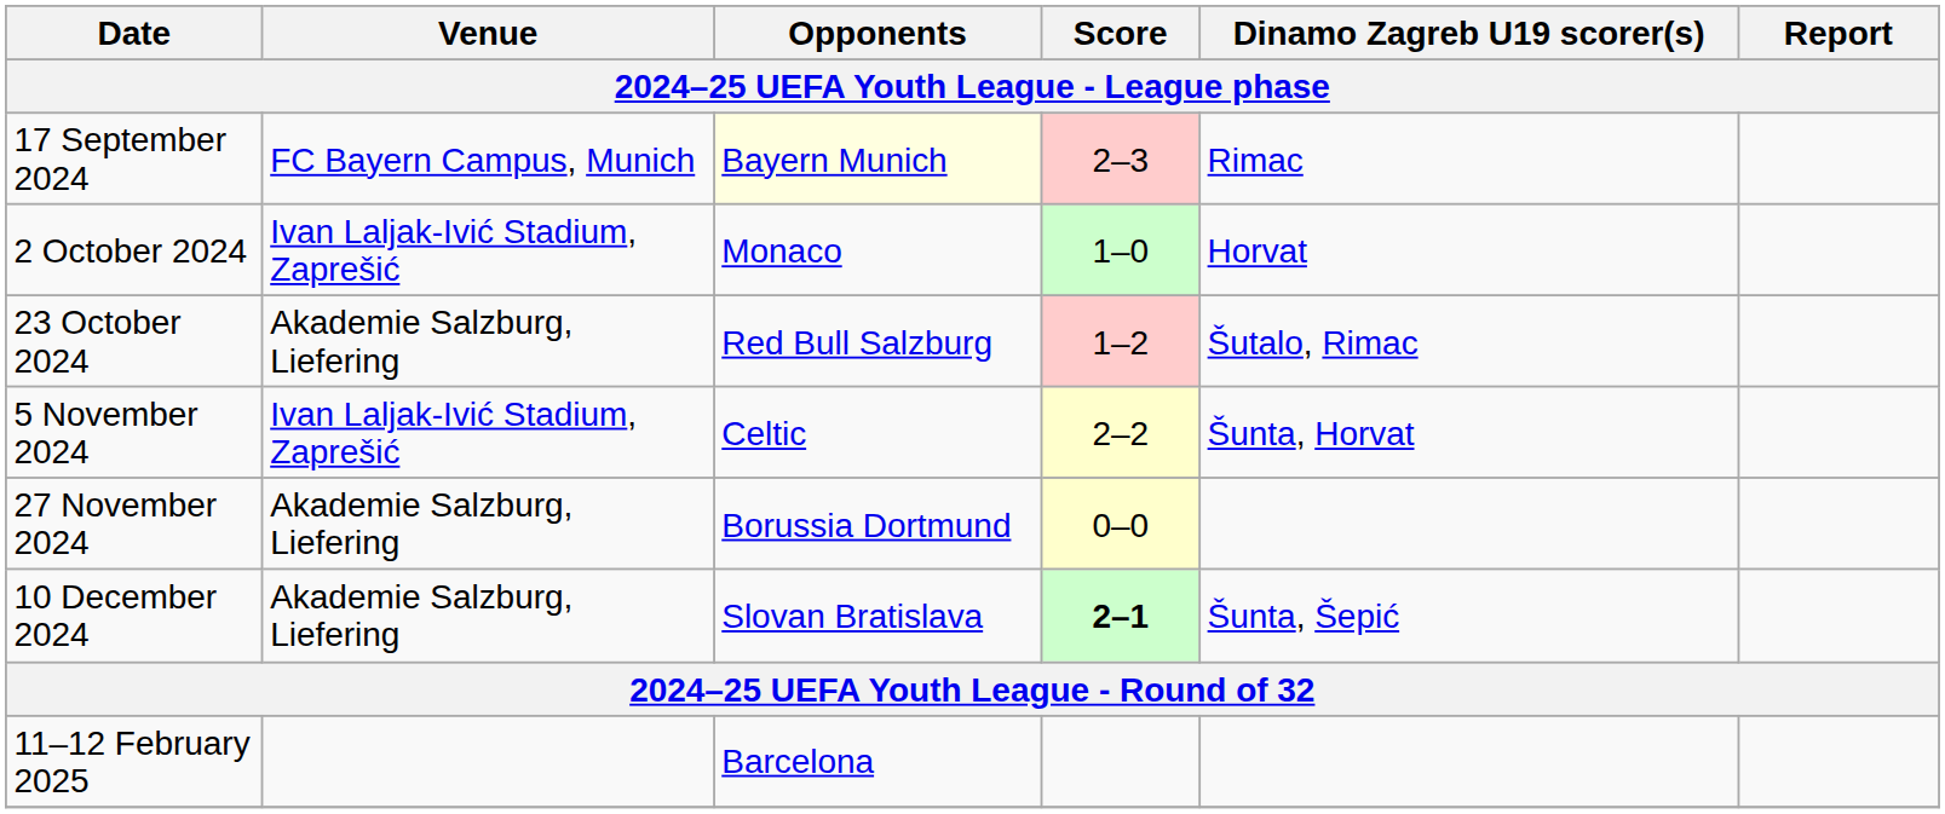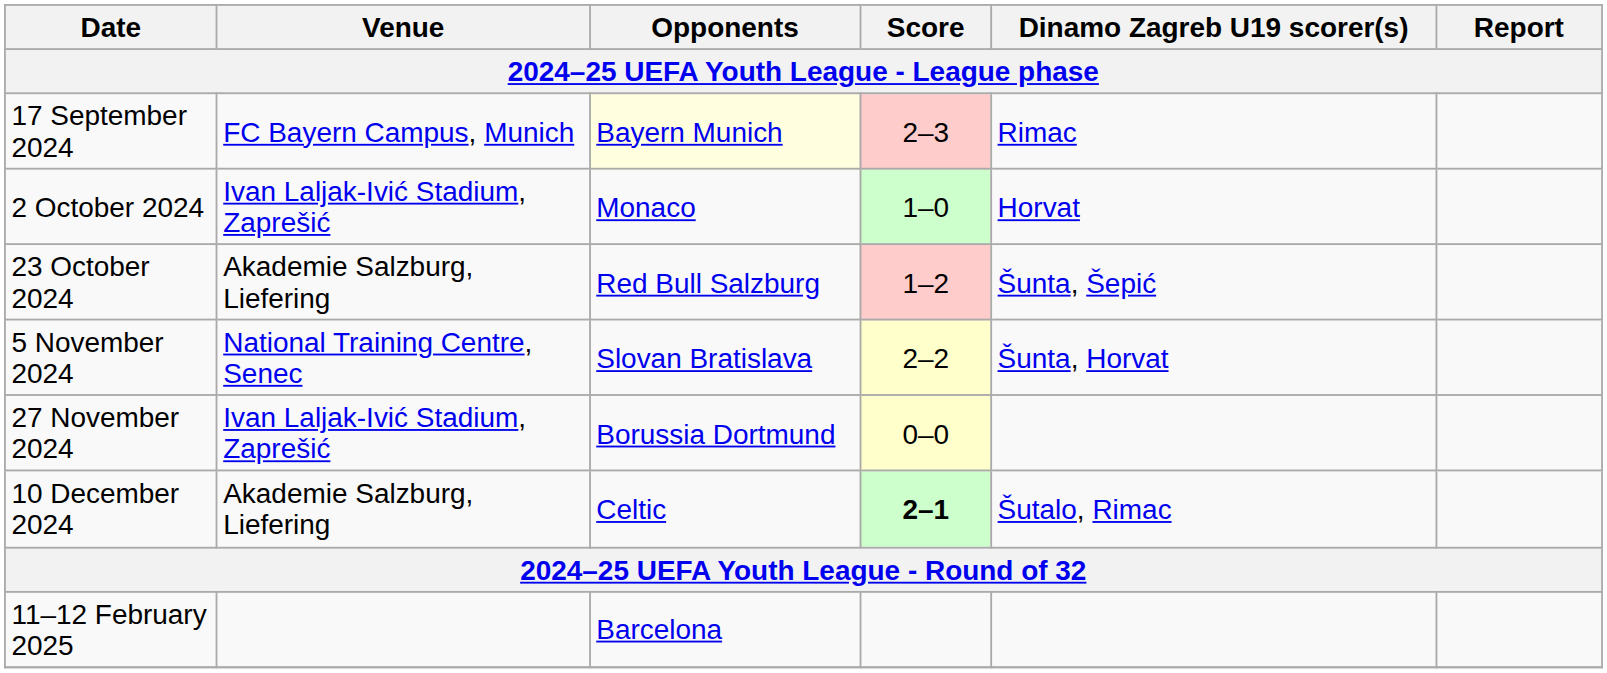 <table class="wikitable" style="font-size:95%;">
 <tr>
 <th width=125>Date</th>
 <th width=260>Venue</th>
 <th width=170>Opponents</th>
 <th width= 75>Score</th>
 <th width=320>Dinamo Zagreb U19 scorer(s)</th>
 <th width=100>Report</th>
 </tr>
 <tr>
 <th colspan=7><a href='#'>2024–25 UEFA Youth League - League phase</a></th>
 </tr>
 <tr>
 <td>17 September 2024</td>
 <td><a href='#'>FC Bayern Campus</a>, <a href='#'>Munich</a></td>
 <td style="background: lightyellow;"> <a href='#'>Bayern Munich</a></td>
 <td align="center" bgcolor="#FFCCCC">2–3</td>
 <td><a href='#'>Rimac</a></td>
 <td></td>
 </tr>
 <tr>
 <td>2 October 2024</td>
 <td><a href='#'>Ivan Laljak-Ivić Stadium</a>, <a href='#'>Zaprešić</a></td>
 <td> <a href='#'>Monaco</a></td>
 <td align=center bgcolor=#CCFFCC>1–0</td>
 <td><a href='#'>Horvat</a></td>
 <td></td>
 </tr>
 <tr>
 <td>23 October 2024</td>
 <td>Akademie Salzburg, Liefering</td>
 <td> <a href='#'>Red Bull Salzburg</a></td>
 <td align="center" bgcolor="#FFCCCC">1–2</td>
-<td><a href='#'>Šutalo</a>, <a href='#'>Rimac</a></td>
+<td><a href='#'>Šunta</a>, <a href='#'>Šepić</a></td>
 <td></td>
 </tr>
 <tr>
 <td>5 November 2024</td>
-<td><a href='#'>Ivan Laljak-Ivić Stadium</a>, <a href='#'>Zaprešić</a></td>
-<td> <a href='#'>Celtic</a></td>
+<td><a href='#'>National Training Centre</a>, <a href='#'>Senec</a></td>
+<td> <a href='#'>Slovan Bratislava</a></td>
 <td align=center bgcolor=#FFFFCC>2–2</td>
 <td><a href='#'>Šunta</a>, <a href='#'>Horvat</a></td>
 <td></td>
 </tr>
 <tr>
 <td>27 November 2024</td>
-<td>Akademie Salzburg, Liefering</td>
+<td><a href='#'>Ivan Laljak-Ivić Stadium</a>, <a href='#'>Zaprešić</a></td>
 <td> <a href='#'>Borussia Dortmund</a></td>
 <td align=center bgcolor=#FFFFCC>0–0</td>
 <td></td>
 <td></td>
 </tr>
 <tr>
 <td>10 December 2024</td>
 <td>Akademie Salzburg, Liefering</td>
-<td> <a href='#'>Slovan Bratislava</a></td>
+<td> <a href='#'>Celtic</a></td>
 <td align=center bgcolor=#CCFFCC><strong>2–1</strong></td>
-<td><a href='#'>Šunta</a>, <a href='#'>Šepić</a></td>
+<td><a href='#'>Šutalo</a>, <a href='#'>Rimac</a></td>
 <td></td>
 </tr>
 <tr>
 <th colspan=7><a href='#'>2024–25 UEFA Youth League - Round of 32</a></th>
 </tr>
 <tr>
 <td>11–12 February 2025</td>
 <td></td>
 <td> <a href='#'>Barcelona</a></td>
 <td></td>
 <td></td>
 <td></td>
 </tr>
 <tr>
 </tr>
 </table>
